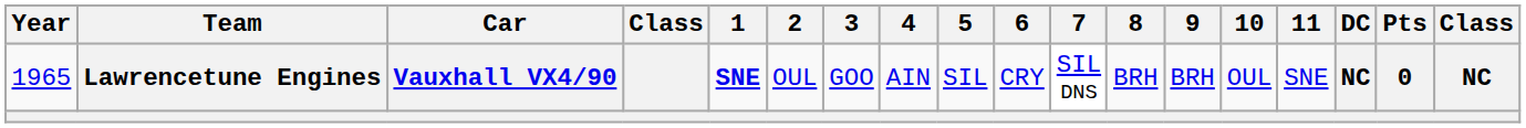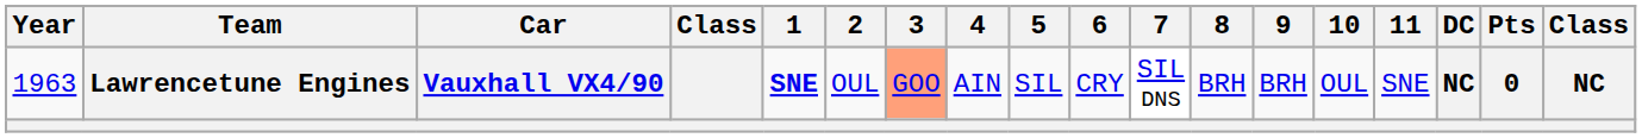 <table class="wikitable" style="text-align:center; font-size:85%">
 <tr>
 <th>Year</th>
 <th>Team</th>
 <th>Car</th>
 <th>Class</th>
 <th>1</th>
 <th>2</th>
 <th>3</th>
 <th>4</th>
 <th>5</th>
 <th>6</th>
 <th>7</th>
 <th>8</th>
 <th>9</th>
 <th>10</th>
 <th>11</th>
 <th>DC</th>
 <th>Pts</th>
 <th>Class</th>
 </tr>
 <tr>
-<td><a href='#'>1965</a></td>
+<td><a href='#'>1963</a></td>
 <th>Lawrencetune Engines</th>
 <th><a href='#'>Vauxhall VX4/90</a></th>
 <th><span></span></th>
 <td><strong><a href='#'>SNE</a></strong></td>
 <td><a href='#'>OUL</a></td>
-<td><a href='#'>GOO</a></td>
+<td style="background: lightsalmon;"><a href='#'>GOO</a></td>
 <td><a href='#'>AIN</a></td>
 <td><a href='#'>SIL</a></td>
 <td><a href='#'>CRY</a></td>
 <td style="background:#FFFFFF;"><a href='#'>SIL</a><br><small>DNS</small></td>
 <td><a href='#'>BRH</a></td>
 <td><a href='#'>BRH</a></td>
 <td><a href='#'>OUL</a></td>
 <td><a href='#'>SNE</a></td>
 <th>NC</th>
 <th>0</th>
 <th>NC</th>
 </tr>
 <tr>
 <th colspan="18"></th>
 </tr>
 </table>
